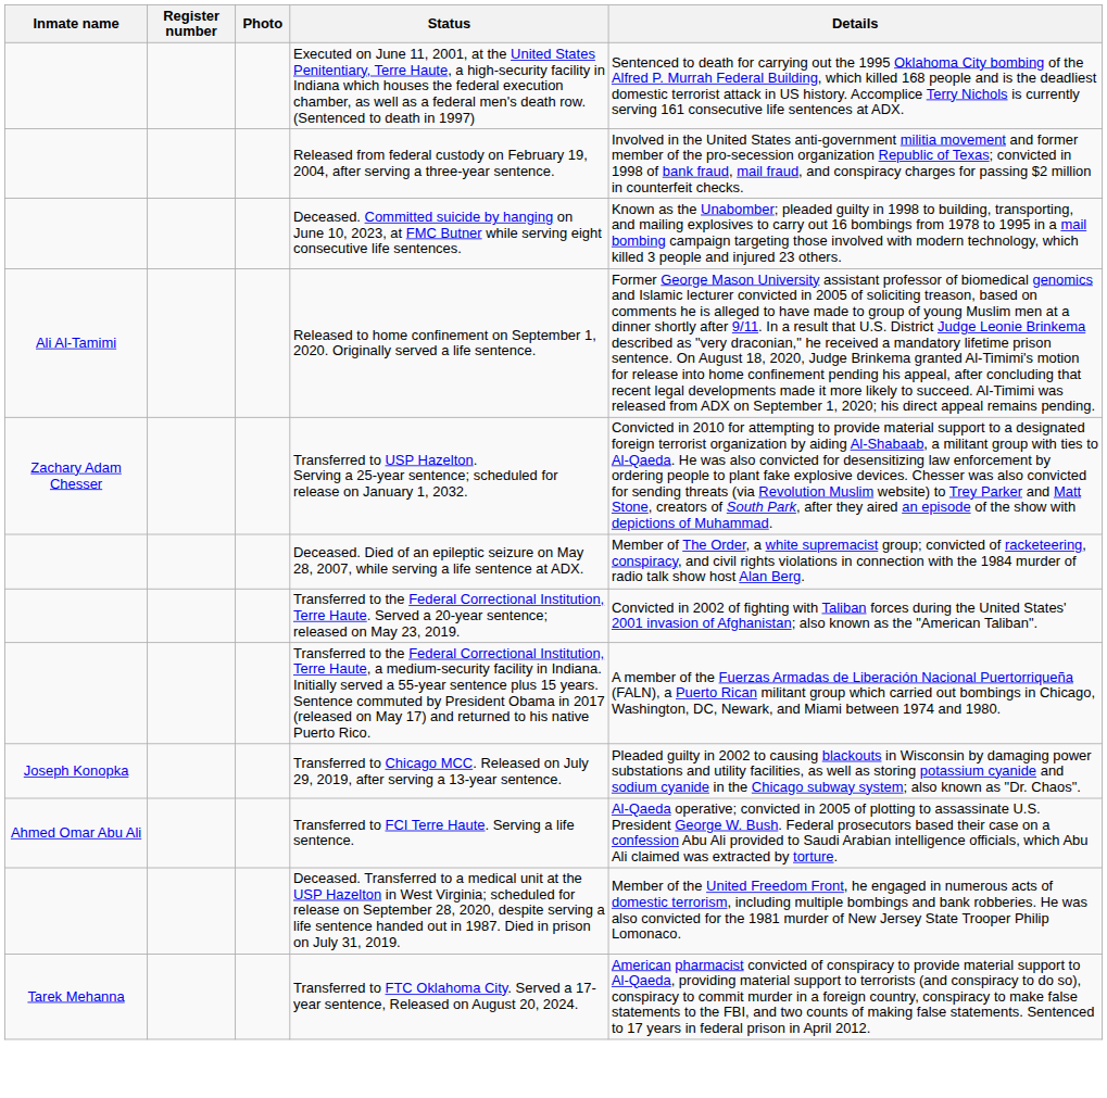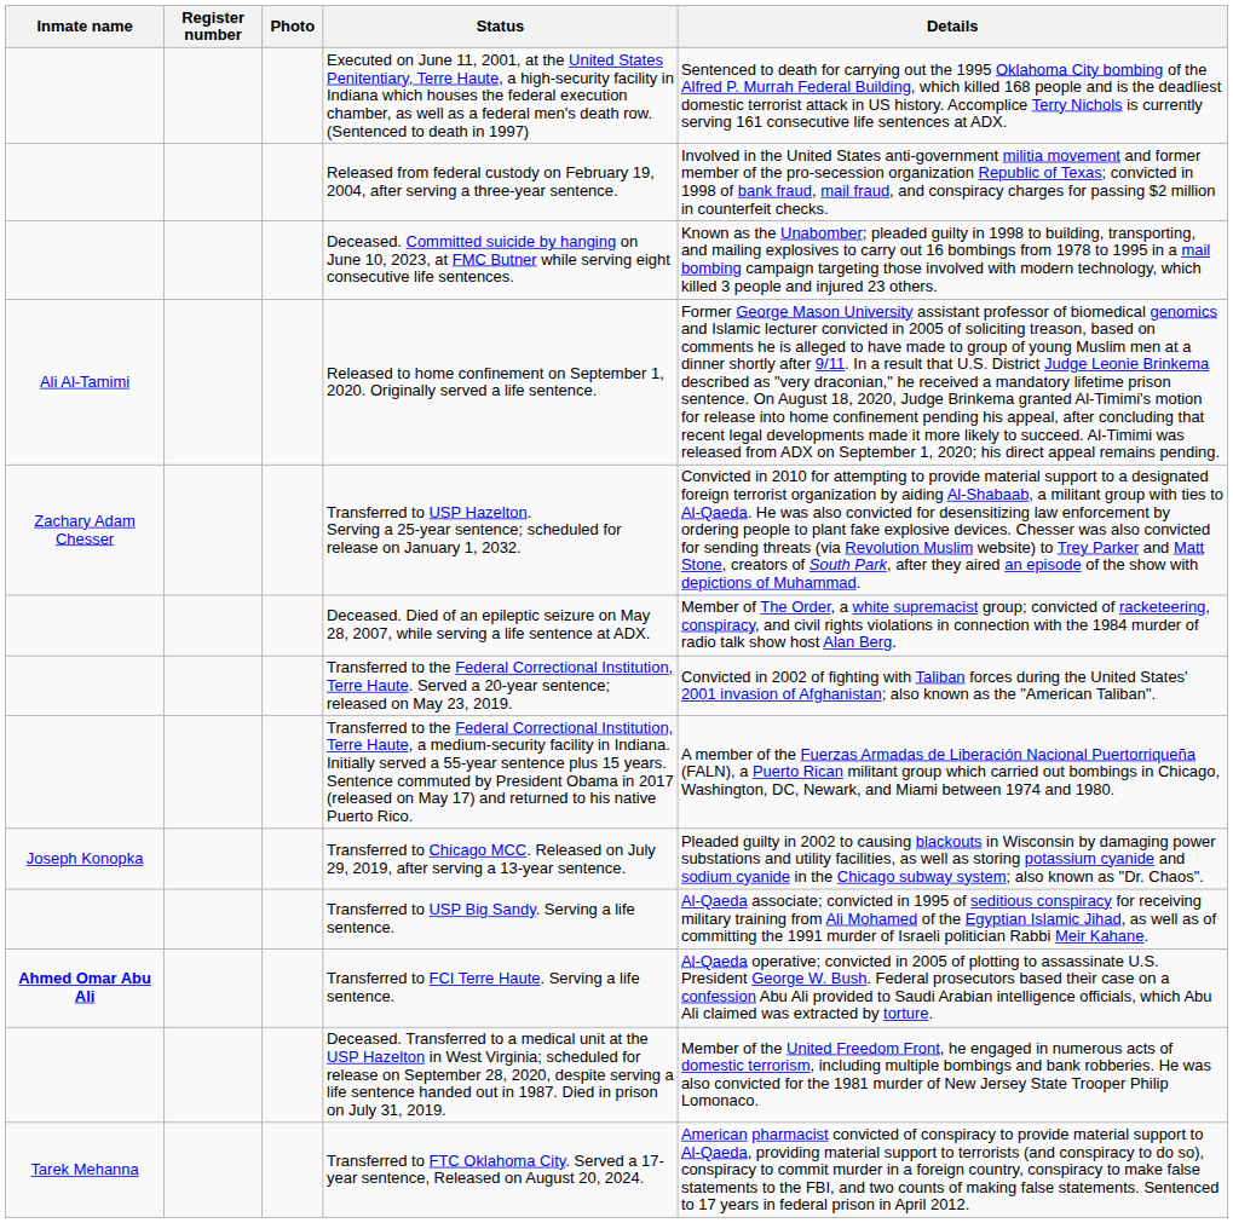 <table class="wikitable sortable">
 <tr>
 <th width=13%>Inmate name</th>
 <th width=8%>Register number</th>
 <th width=5%>Photo</th>
 <th width="29%">Status</th>
 <th width=50%>Details</th>
 </tr>
 <tr>
 <td style="text-align:center;"></td>
 <td align="center"></td>
 <td style="text-align:center;"></td>
 <td>Executed on June 11, 2001, at the <a href='#'>United States Penitentiary, Terre Haute</a>, a high-security facility in Indiana which houses the federal execution chamber, as well as a federal men's death row. (Sentenced to death in 1997)</td>
 <td>Sentenced to death for carrying out the 1995 <a href='#'>Oklahoma City bombing</a> of the <a href='#'>Alfred P. Murrah Federal Building</a>, which killed 168 people and is the deadliest domestic terrorist attack in US history. Accomplice <a href='#'>Terry Nichols</a> is currently serving 161 consecutive life sentences at ADX.</td>
 </tr>
 <tr>
 <td style="text-align:center;"></td>
 <td style="text-align:center;"></td>
 <td></td>
 <td>Released from federal custody on February 19, 2004, after serving a three-year sentence.</td>
 <td>Involved in the United States anti-government <a href='#'>militia movement</a> and former member of the pro-secession organization <a href='#'>Republic of Texas</a>; convicted in 1998 of <a href='#'>bank fraud</a>, <a href='#'>mail fraud</a>, and conspiracy charges for passing $2 million in counterfeit checks.</td>
 </tr>
 <tr>
 <td style="text-align:center;"></td>
 <td style="text-align:center;"> </td>
 <td style="text-align:center;"></td>
 <td>Deceased. <a href='#'>Committed suicide by hanging</a> on June 10, 2023, at <a href='#'>FMC Butner</a> while serving eight consecutive life sentences. </td>
 <td>Known as the <a href='#'>Unabomber</a>; pleaded guilty in 1998 to building, transporting, and mailing explosives to carry out 16 bombings from 1978 to 1995 in a <a href='#'>mail bombing</a> campaign targeting those involved with modern technology, which killed 3 people and injured 23 others.</td>
 </tr>
 <tr>
 <td style="text-align:center;"><a href='#'>Ali Al-Tamimi</a></td>
 <td style="text-align:center;"></td>
 <td></td>
 <td>Released to home confinement on September 1, 2020. Originally served a life sentence.</td>
 <td>Former <a href='#'>George Mason University</a> assistant professor of biomedical <a href='#'>genomics</a> and Islamic lecturer convicted in 2005 of soliciting treason, based on comments he is alleged to have made to group of young Muslim men at a dinner shortly after <a href='#'>9/11</a>. In a result that U.S. District <a href='#'>Judge Leonie Brinkema</a> described as "very draconian," he received a mandatory lifetime prison sentence. On August 18, 2020, Judge Brinkema granted Al-Timimi's motion for release into home confinement pending his appeal, after concluding that recent legal developments made it more likely to succeed. Al-Timimi was released from ADX on September 1, 2020; his direct appeal remains pending.</td>
 </tr>
 <tr>
 <td style="text-align:center;"><a href='#'>Zachary Adam Chesser</a></td>
 <td style="text-align:center;"></td>
 <td style="text-align:center;"></td>
 <td>Transferred to <a href='#'>USP Hazelton</a>.<br>Serving a 25-year sentence; scheduled for release on January 1, 2032.</td>
 <td>Convicted in 2010 for attempting to provide material support to a designated foreign terrorist organization by aiding <a href='#'>Al-Shabaab</a>, a militant group with ties to <a href='#'>Al-Qaeda</a>. He was also convicted for desensitizing law enforcement by ordering people to plant fake explosive devices. Chesser was also convicted for sending threats (via <a href='#'>Revolution Muslim</a> website) to <a href='#'>Trey Parker</a> and <a href='#'>Matt Stone</a>, creators of <em><a href='#'>South Park</a></em>, after they aired <a href='#'>an episode</a> of the show with <a href='#'>depictions of Muhammad</a>.</td>
 </tr>
 <tr>
 <td style="text-align:center;"></td>
 <td align="center"></td>
 <td></td>
 <td>Deceased. Died of an epileptic seizure on May 28, 2007, while serving a life sentence at ADX.</td>
 <td>Member of <a href='#'>The Order</a>, a <a href='#'>white supremacist</a> group; convicted of <a href='#'>racketeering</a>, <a href='#'>conspiracy</a>, and civil rights violations in connection with the 1984 murder of radio talk show host <a href='#'>Alan Berg</a>.</td>
 </tr>
 <tr>
 <td style="text-align:center;"></td>
 <td align="center"></td>
 <td style="text-align:center;"></td>
 <td>Transferred to the <a href='#'>Federal Correctional Institution, Terre Haute</a>. Served a 20-year sentence; released on May 23, 2019.</td>
 <td>Convicted in 2002 of fighting with <a href='#'>Taliban</a> forces during the United States' <a href='#'>2001 invasion of Afghanistan</a>; also known as the "American Taliban".</td>
 </tr>
 <tr>
 <td style="text-align:center;"></td>
 <td align="center"></td>
 <td></td>
 <td>Transferred to the <a href='#'>Federal Correctional Institution, Terre Haute</a>, a medium-security facility in Indiana.<br>Initially served a 55-year sentence plus 15 years. Sentence commuted by President Obama in 2017 (released on May 17) and returned to his native Puerto Rico.</td>
 <td>A member of the <a href='#'>Fuerzas Armadas de Liberación Nacional Puertorriqueña</a> (FALN), a <a href='#'>Puerto Rican</a> militant group which carried out bombings in Chicago, Washington, DC, Newark, and Miami between 1974 and 1980.</td>
 </tr>
 <tr>
 <td style="text-align:center;"><a href='#'>Joseph Konopka</a></td>
 <td style="text-align:center;"></td>
 <td style="text-align:center;"></td>
 <td>Transferred to <a href='#'>Chicago MCC</a>. Released on July 29, 2019, after serving a 13-year sentence.</td>
 <td>Pleaded guilty in 2002 to causing <a href='#'>blackouts</a> in Wisconsin by damaging power substations and utility facilities, as well as storing <a href='#'>potassium cyanide</a> and <a href='#'>sodium cyanide</a> in the <a href='#'>Chicago subway system</a>; also known as "Dr. Chaos".</td>
 </tr>
 <tr>
-<td style="text-align:center;"><a href='#'>Ahmed Omar Abu Ali</a></td>
+<td style="text-align:center;"></td>
+<td align="center"></td>
+<td></td>
+<td>Transferred to <a href='#'>USP Big Sandy</a>. Serving a life sentence.</td>
+<td><a href='#'>Al-Qaeda</a> associate; convicted in 1995 of <a href='#'>seditious conspiracy</a> for receiving military training from <a href='#'>Ali Mohamed</a> of the <a href='#'>Egyptian Islamic Jihad</a>, as well as of committing the 1991 murder of Israeli politician Rabbi <a href='#'>Meir Kahane</a>.</td>
+</tr>
+<tr>
+<td style="text-align:center;"><strong><a href='#'>Ahmed Omar Abu Ali</a></strong></td>
 <td style="text-align:center;"></td>
 <td></td>
 <td>Transferred to <a href='#'>FCI Terre Haute</a>. Serving a life sentence.</td>
 <td><a href='#'>Al-Qaeda</a> operative; convicted in 2005 of plotting to assassinate U.S. President <a href='#'>George W. Bush</a>. Federal prosecutors based their case on a <a href='#'>confession</a> Abu Ali provided to Saudi Arabian intelligence officials, which Abu Ali claimed was extracted by <a href='#'>torture</a>.</td>
 </tr>
 <tr>
 <td style="text-align:center;"></td>
 <td align="center"></td>
 <td style="text-align:center;"></td>
 <td>Deceased. Transferred to a medical unit at the <a href='#'>USP Hazelton</a> in West Virginia; scheduled for release on September 28, 2020, despite serving a life sentence handed out in 1987. Died in prison on July 31, 2019.</td>
 <td>Member of the <a href='#'>United Freedom Front</a>, he engaged in numerous acts of <a href='#'>domestic terrorism</a>, including multiple bombings and bank robberies.  He was also convicted for the 1981 murder of New Jersey State Trooper Philip Lomonaco.</td>
 </tr>
 <tr>
 <td style="text-align:center;"><a href='#'>Tarek Mehanna</a></td>
 <td style="text-align:center;"></td>
 <td style="text-align:center;"></td>
 <td>Transferred to <a href='#'>FTC Oklahoma City</a>. Served a 17-year sentence, Released on August 20, 2024.</td>
 <td><a href='#'>American</a> <a href='#'>pharmacist</a> convicted of conspiracy to provide material support to <a href='#'>Al-Qaeda</a>, providing material support to terrorists (and conspiracy to do so), conspiracy to commit murder in a foreign country, conspiracy to make false statements to the FBI, and two counts of making false statements. Sentenced to 17 years in federal prison in April 2012.</td>
 </tr>
 </table>
